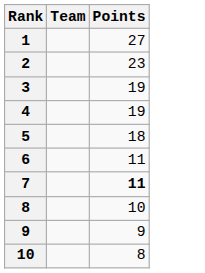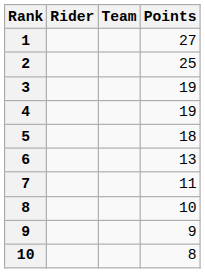 <table class="wikitable">
 <tr>
 <th scope="col">Rank</th>
+<th scope="col">Rider</th>
 <th scope="col">Team</th>
 <th scope="col">Points</th>
 </tr>
 <tr>
 <th scope="row">1</th>
+<td> </td>
 <td></td>
 <td style="text-align:right;">27</td>
 </tr>
 <tr>
 <th scope="row">2</th>
+<td> </td>
 <td></td>
-<td style="text-align:right;">23</td>
+<td style="text-align:right;">25</td>
 </tr>
 <tr>
 <th scope="row">3</th>
+<td> </td>
 <td></td>
 <td style="text-align:right;">19</td>
 </tr>
 <tr>
 <th scope="row">4</th>
 <td></td>
+<td></td>
 <td style="text-align:right;">19</td>
 </tr>
 <tr>
 <th scope="row">5</th>
+<td></td>
 <td></td>
 <td style="text-align:right;">18</td>
 </tr>
 <tr>
 <th scope="row">6</th>
 <td></td>
-<td style="text-align:right;">11</td>
+<td></td>
+<td style="text-align:right;">13</td>
 </tr>
 <tr>
 <th scope="row">7</th>
 <td></td>
-<td style="text-align:right;"><strong>11</strong></td>
+<td></td>
+<td style="text-align:right;">11</td>
 </tr>
 <tr>
 <th scope="row">8</th>
+<td></td>
 <td></td>
 <td style="text-align:right;">10</td>
 </tr>
 <tr>
 <th scope="row">9</th>
 <td></td>
+<td></td>
 <td style="text-align:right;">9</td>
 </tr>
 <tr>
 <th scope="row">10</th>
 <td></td>
+<td></td>
 <td style="text-align:right;">8</td>
 </tr>
 </table>
